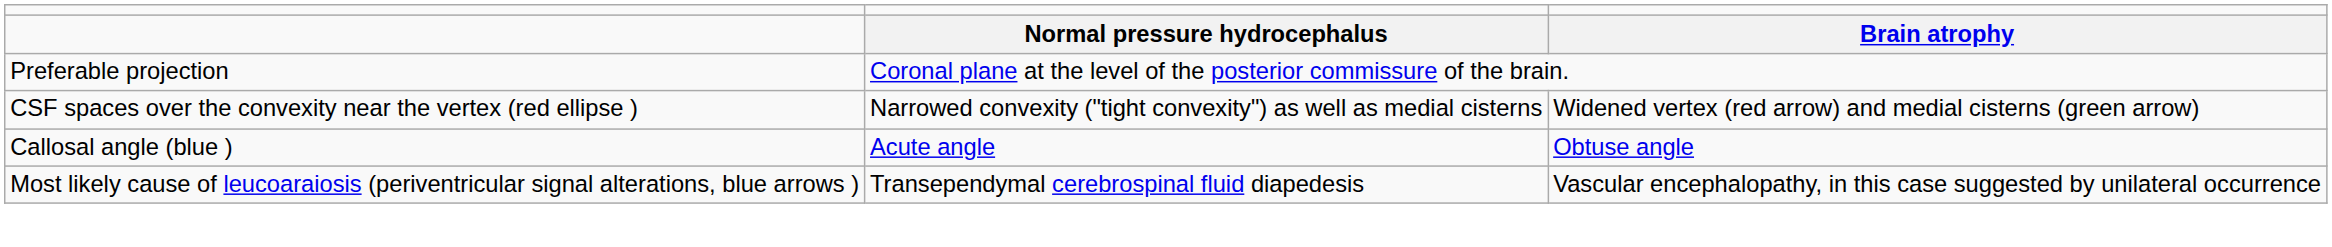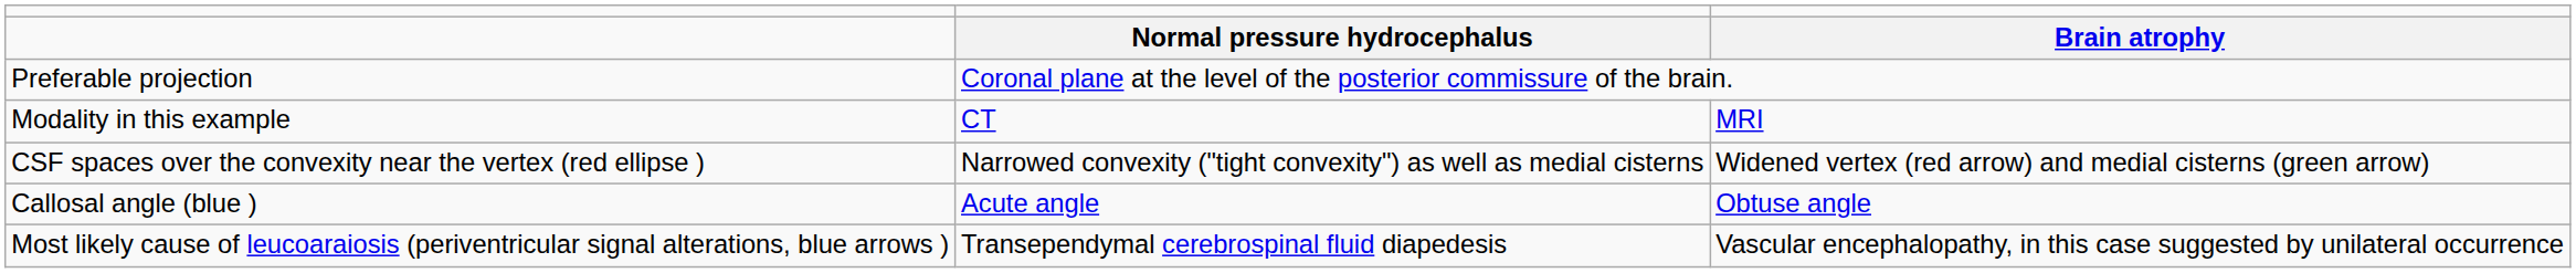 <table class="wikitable">
 <tr>
 <td></td>
 <td align="center"></td>
 <td align="center"></td>
 </tr>
 <tr>
 <td></td>
 <th>Normal pressure hydrocephalus</th>
 <th><a href='#'>Brain atrophy</a></th>
 </tr>
 <tr>
 <td>Preferable projection</td>
 <td colspan=2><a href='#'>Coronal plane</a> at the level of the <a href='#'>posterior commissure</a> of the brain.</td>
+</tr>
+<tr>
+<td>Modality in this example</td>
+<td><a href='#'>CT</a></td>
+<td><a href='#'>MRI</a></td>
 </tr>
 <tr>
 <td>CSF spaces over the convexity near the vertex (red ellipse )</td>
 <td>Narrowed convexity ("tight convexity") as well as medial cisterns</td>
 <td>Widened vertex (red arrow) and medial cisterns (green arrow)</td>
 </tr>
 <tr>
 <td>Callosal angle (blue )</td>
 <td><a href='#'>Acute angle</a></td>
 <td><a href='#'>Obtuse angle</a></td>
 </tr>
 <tr>
 <td>Most likely cause of <a href='#'>leucoaraiosis</a> (periventricular signal alterations, blue arrows )</td>
 <td>Transependymal <a href='#'>cerebrospinal fluid</a> diapedesis</td>
 <td>Vascular encephalopathy, in this case suggested by unilateral occurrence</td>
 </tr>
 </table>
